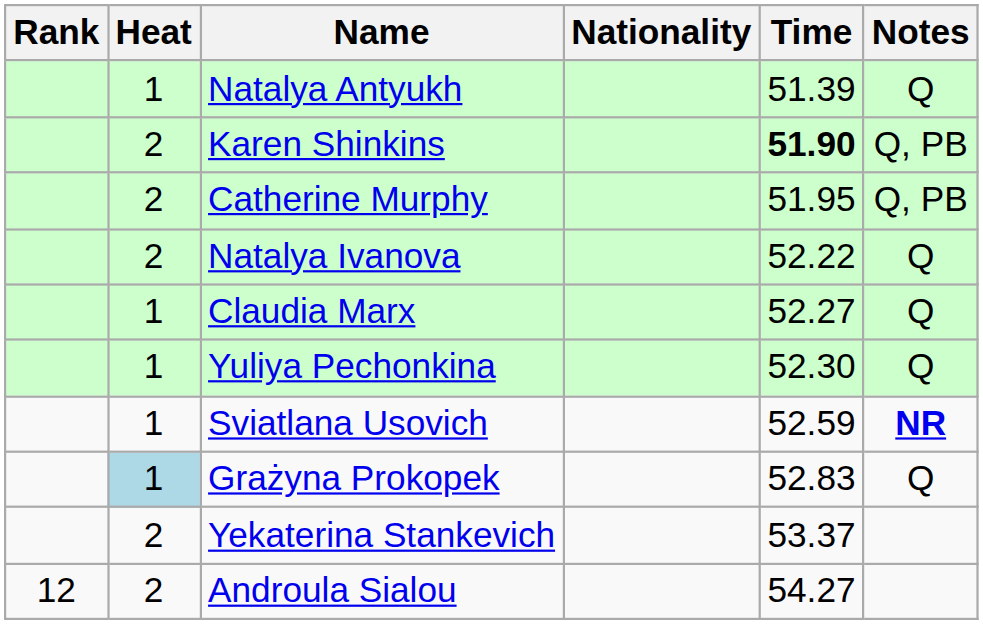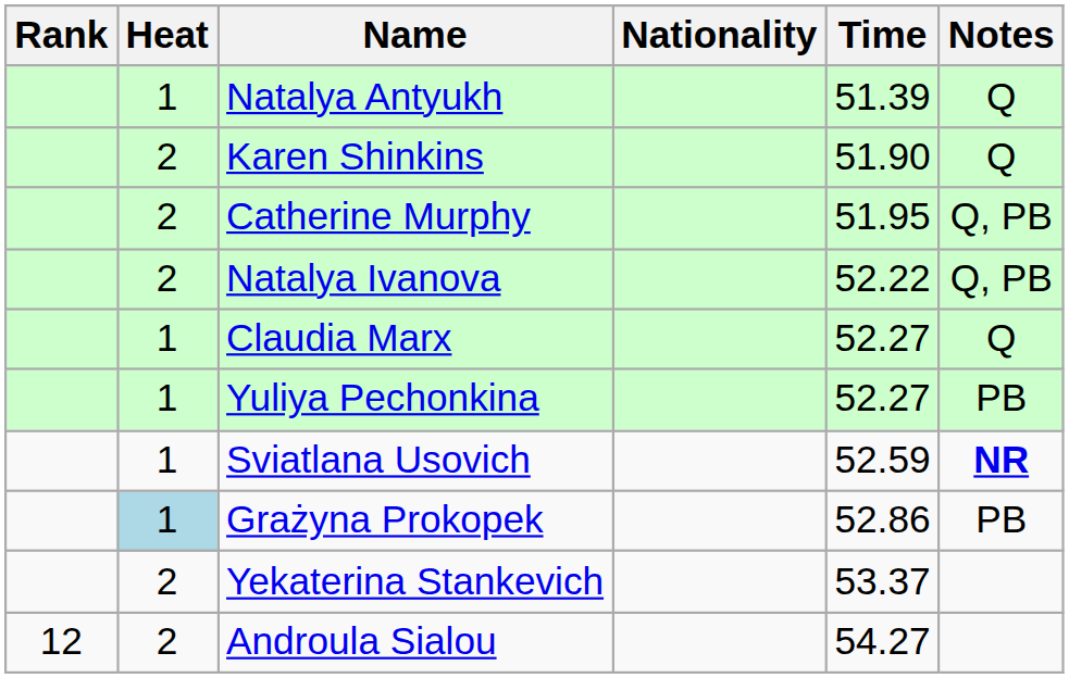 <table class="wikitable sortable" style="text-align:center">
 <tr>
 <th>Rank</th>
 <th>Heat</th>
 <th>Name</th>
 <th>Nationality</th>
 <th>Time</th>
 <th>Notes</th>
 </tr>
 <tr bgcolor=ccffcc>
 <td></td>
 <td>1</td>
 <td align="left"><a href='#'>Natalya Antyukh</a></td>
 <td align=left></td>
 <td>51.39</td>
 <td>Q</td>
 </tr>
 <tr bgcolor=ccffcc>
 <td></td>
 <td>2</td>
 <td align="left"><a href='#'>Karen Shinkins</a></td>
 <td align=left></td>
-<td><strong>51.90</strong></td>
-<td>Q, PB</td>
+<td>51.90</td>
+<td>Q</td>
 </tr>
 <tr bgcolor=ccffcc>
 <td></td>
 <td>2</td>
 <td align="left"><a href='#'>Catherine Murphy</a></td>
 <td align=left></td>
 <td>51.95</td>
 <td>Q, PB</td>
 </tr>
 <tr bgcolor=ccffcc>
 <td></td>
 <td>2</td>
 <td align="left"><a href='#'>Natalya Ivanova</a></td>
 <td align=left></td>
 <td>52.22</td>
-<td>Q</td>
+<td>Q, PB</td>
 </tr>
 <tr bgcolor=ccffcc>
 <td></td>
 <td>1</td>
 <td align="left"><a href='#'>Claudia Marx</a></td>
 <td align=left></td>
 <td>52.27</td>
 <td>Q</td>
 </tr>
 <tr bgcolor=ccffcc>
 <td></td>
 <td>1</td>
 <td align="left"><a href='#'>Yuliya Pechonkina</a></td>
 <td align=left></td>
-<td>52.30</td>
-<td>Q</td>
+<td>52.27</td>
+<td>PB</td>
 </tr>
 <tr>
 <td></td>
 <td>1</td>
 <td align="left"><a href='#'>Sviatlana Usovich</a></td>
 <td align=left></td>
 <td>52.59</td>
 <td><strong><a href='#'>NR</a></strong></td>
 </tr>
 <tr>
 <td></td>
 <td style="background: lightblue;">1</td>
 <td align="left"><a href='#'>Grażyna Prokopek</a></td>
 <td align=left></td>
-<td>52.83</td>
-<td>Q</td>
+<td>52.86</td>
+<td>PB</td>
 </tr>
 <tr>
 <td></td>
 <td>2</td>
 <td align="left"><a href='#'>Yekaterina Stankevich</a></td>
 <td align=left></td>
 <td>53.37</td>
 <td></td>
 </tr>
 <tr>
 <td>12</td>
 <td>2</td>
 <td align="left"><a href='#'>Androula Sialou</a></td>
 <td align=left></td>
 <td>54.27</td>
 <td></td>
 </tr>
 </table>
